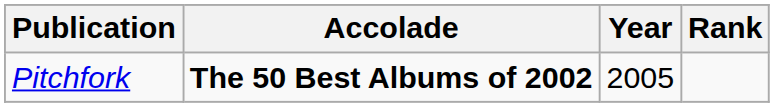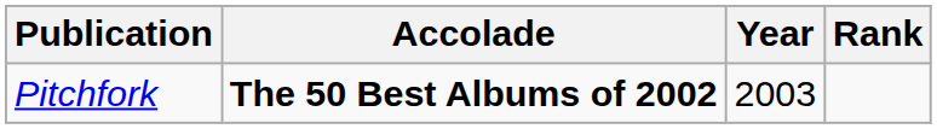 <table class="sortable wikitable">
 <tr>
 <th>Publication</th>
 <th>Accolade</th>
 <th>Year</th>
 <th>Rank</th>
 </tr>
 <tr>
 <td><em><a href='#'>Pitchfork</a></em></td>
 <td><strong>The 50 Best Albums of 2002</strong></td>
-<td>2005</td>
+<td>2003</td>
 <td></td>
 </tr>
 </table>
